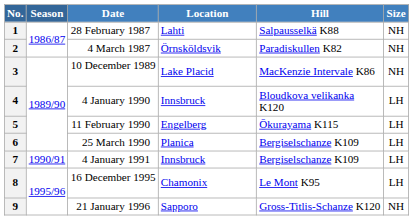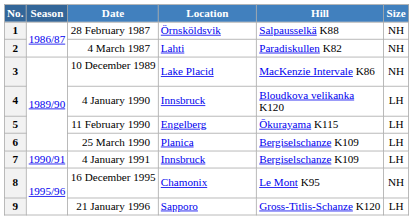 <table class="wikitable sortable" style="font-size:86%; line-height:15px; text-align:left; border:grey solid 1px; border-collapse:collapse; background:#ffffff;">
 <tr style="background:#efefef;">
 <th style="background-color:#369; color:white; width:10px;">No.</th>
 <th style="background-color:#369; color:white;  width:30px;">Season</th>
 <th style="background-color:#4180be; color:white; width:105px;">Date</th>
 <th style="background-color:#4180be; color:white; width:115px;">Location</th>
 <th style="background-color:#4180be; color:white; width:150px;">Hill</th>
 <th style="background-color:#4180be; color:white; width:25px;">Size</th>
 </tr>
 <tr>
 <th scope=row style="text-align:center;">1</th>
 <td align=center rowspan=2><a href='#'>1986/87</a></td>
 <td align=right>28 February 1987  </td>
-<td> <a href='#'>Lahti</a></td>
+<td> <a href='#'>Örnsköldsvik</a></td>
 <td><a href='#'>Salpausselkä</a> K88</td>
 <td align=center>NH</td>
 </tr>
 <tr>
 <th scope=row style="text-align:center;">2</th>
 <td align=right>4 March 1987  </td>
-<td> <a href='#'>Örnsköldsvik</a></td>
+<td> <a href='#'>Lahti</a></td>
 <td><a href='#'>Paradiskullen</a> K82</td>
 <td align=center>NH</td>
 </tr>
 <tr>
 <th scope=row style="text-align:center;">3</th>
 <td align=center rowspan=4><a href='#'>1989/90</a></td>
 <td align=right>10 December 1989  </td>
 <td> <a href='#'>Lake Placid</a></td>
 <td><a href='#'>MacKenzie Intervale</a> K86</td>
 <td align=center>NH</td>
 </tr>
 <tr>
 <th scope=row style="text-align:center;">4</th>
 <td align=right>4 January 1990  </td>
 <td> <a href='#'>Innsbruck</a></td>
 <td><a href='#'>Bloudkova velikanka</a> K120</td>
 <td align=center>LH</td>
 </tr>
 <tr>
 <th scope=row style="text-align:center;">5</th>
 <td align=right>11 February 1990  </td>
 <td> <a href='#'>Engelberg</a></td>
 <td><a href='#'>Ōkurayama</a> K115</td>
 <td align=center>LH</td>
 </tr>
 <tr>
 <th scope=row style="text-align:center;">6</th>
 <td align=right>25 March 1990  </td>
 <td> <a href='#'>Planica</a></td>
 <td><a href='#'>Bergiselschanze</a> K109</td>
 <td align=center>LH</td>
 </tr>
 <tr>
 <th scope=row style="text-align:center;">7</th>
 <td align=center><a href='#'>1990/91</a></td>
 <td align=right>4 January 1991  </td>
 <td> <a href='#'>Innsbruck</a></td>
 <td><a href='#'>Bergiselschanze</a> K109</td>
 <td align=center>LH</td>
 </tr>
 <tr>
 <th scope=row style="text-align:center;">8</th>
 <td align=center rowspan=2><a href='#'>1995/96</a></td>
 <td align=right>16 December 1995  </td>
 <td> <a href='#'>Chamonix</a></td>
 <td><a href='#'>Le Mont</a> K95</td>
-<td align=center>LH</td>
+<td align=center>NH</td>
 </tr>
 <tr>
 <th scope=row style="text-align:center;">9</th>
 <td align=right>21 January 1996  </td>
 <td> <a href='#'>Sapporo</a></td>
 <td><a href='#'>Gross-Titlis-Schanze</a> K120</td>
-<td align=center>NH</td>
+<td align=center>LH</td>
 </tr>
 </table>
